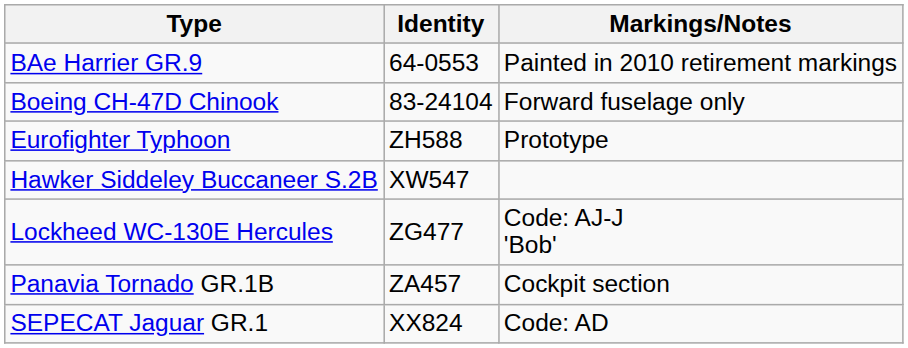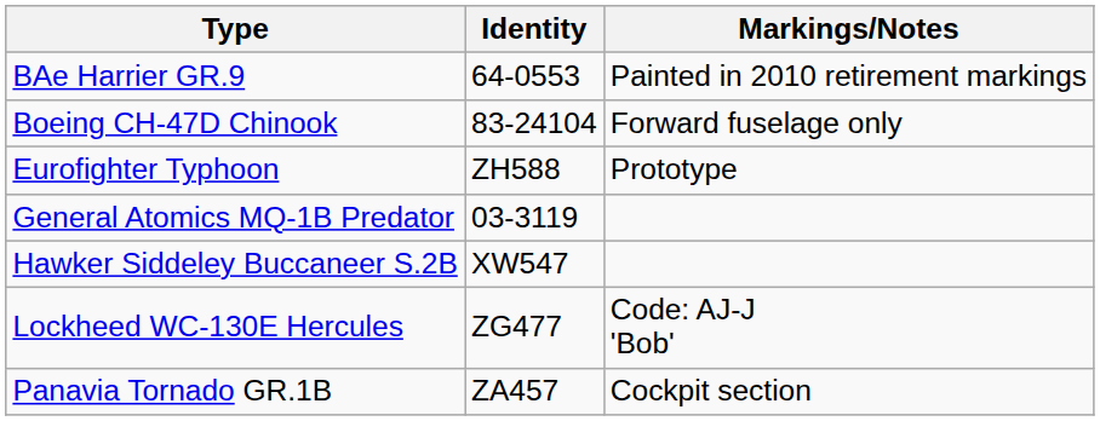 <table class="wikitable sortable">
 <tr>
 <th>Type</th>
 <th>Identity</th>
 <th>Markings/Notes</th>
 </tr>
 <tr>
 <td><a href='#'>BAe Harrier GR.9</a></td>
 <td>64-0553</td>
 <td>Painted in 2010 retirement markings</td>
 </tr>
 <tr>
 <td><a href='#'>Boeing CH-47D Chinook</a></td>
 <td>83-24104</td>
 <td>Forward fuselage only</td>
 </tr>
 <tr>
 <td><a href='#'>Eurofighter Typhoon</a></td>
 <td>ZH588</td>
 <td>Prototype</td>
 </tr>
 <tr>
+<td><a href='#'>General Atomics MQ-1B Predator</a></td>
+<td>03-3119</td>
+<td></td>
+</tr>
+<tr>
 <td><a href='#'>Hawker Siddeley Buccaneer S.2B</a></td>
 <td>XW547</td>
 <td></td>
 </tr>
 <tr>
 <td><a href='#'>Lockheed WC-130E Hercules</a></td>
 <td>ZG477</td>
 <td>Code: AJ-J<br>'Bob'</td>
 </tr>
 <tr>
 <td><a href='#'>Panavia Tornado</a> GR.1B</td>
 <td>ZA457</td>
 <td>Cockpit section</td>
 </tr>
-<tr>
-<td><a href='#'>SEPECAT Jaguar</a> GR.1</td>
-<td>XX824</td>
-<td>Code: AD</td>
-</tr>
 </table>
